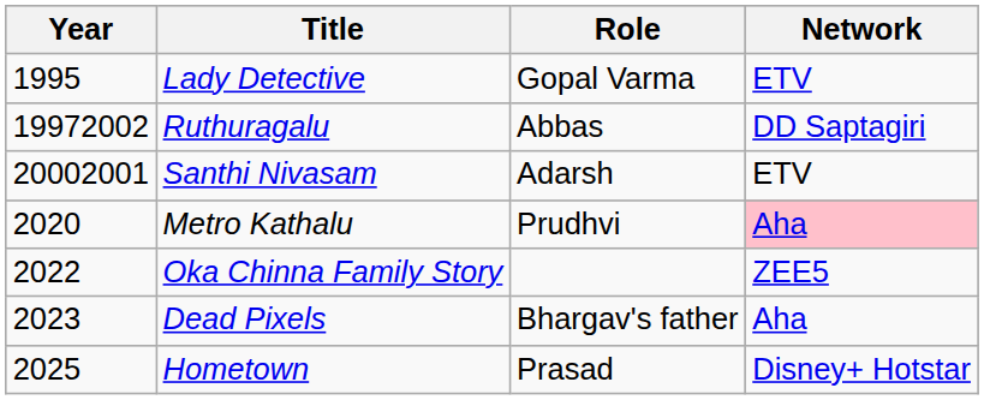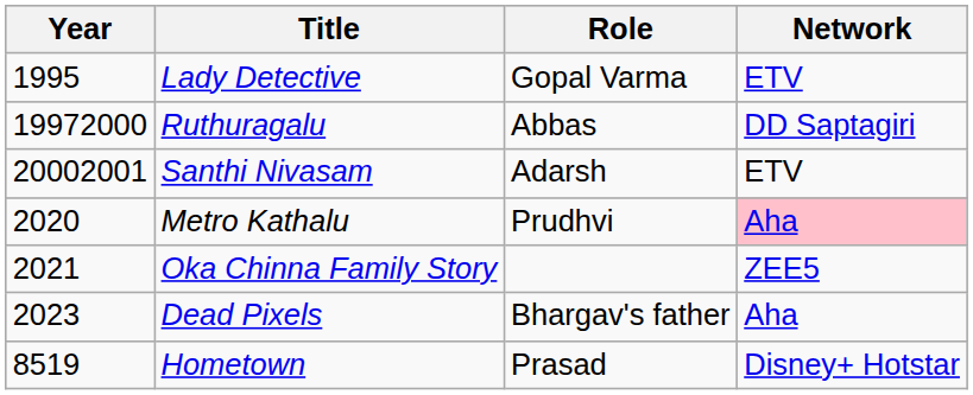 <table class="wikitable">
 <tr>
 <th>Year</th>
 <th>Title</th>
 <th>Role</th>
 <th>Network</th>
 </tr>
 <tr>
 <td>1995</td>
 <td><em><a href='#'>Lady Detective</a></em></td>
 <td>Gopal Varma</td>
 <td><a href='#'>ETV</a></td>
 </tr>
 <tr>
-<td>19972002</td>
+<td>19972000</td>
 <td><em><a href='#'>Ruthuragalu</a></em></td>
 <td>Abbas</td>
 <td><a href='#'>DD Saptagiri</a></td>
 </tr>
 <tr>
 <td>20002001</td>
 <td><a href='#'><em>Santhi Nivasam</em></a></td>
 <td>Adarsh</td>
 <td>ETV</td>
 </tr>
 <tr>
 <td>2020</td>
 <td><em>Metro Kathalu</em></td>
 <td>Prudhvi</td>
 <td style="background: pink;"><a href='#'>Aha</a></td>
 </tr>
 <tr>
-<td>2022</td>
+<td>2021</td>
 <td><em><a href='#'>Oka Chinna Family Story</a></em></td>
 <td></td>
 <td><a href='#'>ZEE5</a></td>
 </tr>
 <tr>
 <td>2023</td>
 <td><em><a href='#'>Dead Pixels</a></em></td>
 <td>Bhargav's father</td>
 <td><a href='#'>Aha</a></td>
 </tr>
 <tr>
-<td>2025</td>
+<td>8519</td>
 <td><a href='#'><em>Hometown</em></a></td>
 <td>Prasad</td>
 <td><a href='#'>Disney+ Hotstar</a></td>
 </tr>
 </table>
